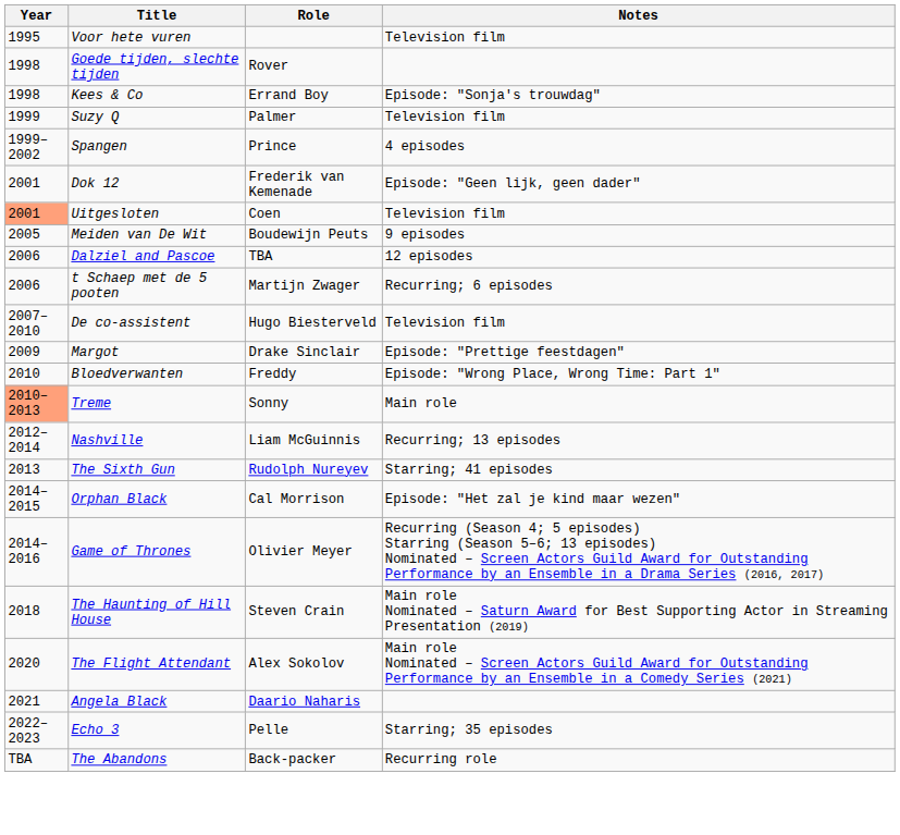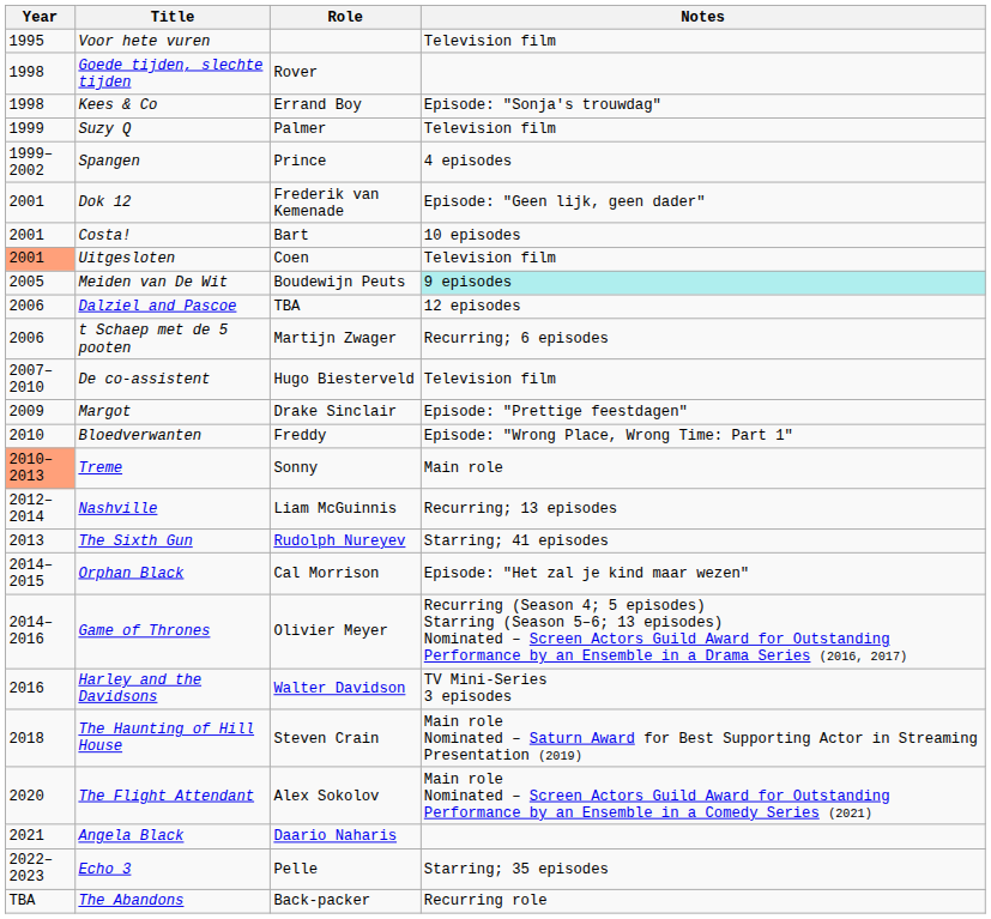 <table class="wikitable sortable">
 <tr>
 <th>Year</th>
 <th>Title</th>
 <th>Role</th>
 <th class="unsortable">Notes</th>
 </tr>
 <tr>
 <td>1995</td>
 <td><em>Voor hete vuren</em></td>
 <td></td>
 <td>Television film</td>
 </tr>
 <tr>
 <td>1998</td>
 <td><em><a href='#'>Goede tijden, slechte tijden</a></em></td>
 <td>Rover</td>
 <td></td>
 </tr>
 <tr>
 <td>1998</td>
 <td><em>Kees & Co</em></td>
 <td>Errand Boy</td>
 <td>Episode: "Sonja's trouwdag"</td>
 </tr>
 <tr>
 <td>1999</td>
 <td><em>Suzy Q</em></td>
 <td>Palmer</td>
 <td>Television film</td>
 </tr>
 <tr>
 <td>1999–2002</td>
 <td><em>Spangen</em></td>
 <td>Prince</td>
 <td>4 episodes</td>
 </tr>
 <tr>
 <td>2001</td>
 <td><em>Dok 12</em></td>
 <td>Frederik van Kemenade</td>
 <td>Episode: "Geen lijk, geen dader"</td>
 </tr>
 <tr>
+<td>2001</td>
+<td><em>Costa!</em></td>
+<td>Bart</td>
+<td>10 episodes</td>
+</tr>
+<tr>
 <td style="background: lightsalmon;">2001</td>
 <td><em>Uitgesloten</em></td>
 <td>Coen</td>
 <td>Television film</td>
 </tr>
 <tr>
 <td>2005</td>
 <td><em>Meiden van De Wit</em></td>
 <td>Boudewijn Peuts</td>
-<td>9 episodes</td>
+<td style="background: paleturquoise;">9 episodes</td>
 </tr>
 <tr>
 <td>2006</td>
 <td><em><a href='#'>Dalziel and Pascoe</a></em></td>
 <td>TBA</td>
 <td>12 episodes</td>
 </tr>
 <tr>
 <td>2006</td>
 <td><em>t Schaep met de 5 pooten</em></td>
 <td>Martijn Zwager</td>
 <td>Recurring; 6 episodes</td>
 </tr>
 <tr>
 <td>2007–2010</td>
 <td><em>De co-assistent</em></td>
 <td>Hugo Biesterveld</td>
 <td>Television film</td>
 </tr>
 <tr>
 <td>2009</td>
 <td><em>Margot</em></td>
 <td>Drake Sinclair</td>
 <td>Episode: "Prettige feestdagen"</td>
 </tr>
 <tr>
 <td>2010</td>
 <td><em>Bloedverwanten</em></td>
 <td>Freddy</td>
 <td>Episode: "Wrong Place, Wrong Time: Part 1"</td>
 </tr>
 <tr>
 <td style="background: lightsalmon;">2010–2013</td>
 <td><em><a href='#'>Treme</a></em></td>
 <td>Sonny</td>
 <td>Main role</td>
 </tr>
 <tr>
 <td>2012–2014</td>
 <td><em><a href='#'>Nashville</a></em></td>
 <td>Liam McGuinnis</td>
 <td>Recurring; 13 episodes</td>
 </tr>
 <tr>
 <td>2013</td>
 <td><em><a href='#'>The Sixth Gun</a></em></td>
 <td><a href='#'>Rudolph Nureyev</a></td>
 <td>Starring; 41 episodes</td>
 </tr>
 <tr>
 <td>2014–2015</td>
 <td><em><a href='#'>Orphan Black</a></em></td>
 <td>Cal Morrison</td>
 <td>Episode: "Het zal je kind maar wezen"</td>
 </tr>
 <tr>
 <td>2014–2016</td>
 <td><em><a href='#'>Game of Thrones</a></em></td>
 <td>Olivier Meyer</td>
 <td>Recurring (Season 4; 5 episodes)<br>Starring (Season 5–6; 13 episodes)<br>Nominated – <a href='#'>Screen Actors Guild Award for Outstanding Performance by an Ensemble in a Drama Series</a> <small>(2016, 2017)</small></td>
 </tr>
 <tr>
+<td>2016</td>
+<td><em><a href='#'>Harley and the Davidsons</a></em></td>
+<td><a href='#'>Walter Davidson</a></td>
+<td>TV Mini-Series<br>3 episodes</td>
+</tr>
+<tr>
 <td>2018</td>
 <td><em><a href='#'>The Haunting of Hill House</a></em></td>
 <td>Steven Crain</td>
 <td>Main role<br>Nominated – <a href='#'>Saturn Award</a> for Best Supporting Actor in Streaming Presentation <small>(2019)</small></td>
 </tr>
 <tr>
 <td>2020</td>
 <td><em><a href='#'>The Flight Attendant</a></em></td>
 <td>Alex Sokolov</td>
 <td>Main role<br>Nominated – <a href='#'>Screen Actors Guild Award for Outstanding Performance by an Ensemble in a Comedy Series</a> <small>(2021)</small></td>
 </tr>
 <tr>
 <td>2021</td>
 <td><em><a href='#'>Angela Black</a></em></td>
 <td><a href='#'>Daario Naharis</a></td>
 <td></td>
 </tr>
 <tr>
 <td>2022–2023</td>
 <td><em><a href='#'>Echo 3</a></em></td>
 <td>Pelle</td>
 <td>Starring; 35 episodes</td>
 </tr>
 <tr>
 <td>TBA</td>
 <td><em><a href='#'>The Abandons</a></em></td>
 <td>Back-packer</td>
 <td>Recurring role</td>
 </tr>
 </table>
